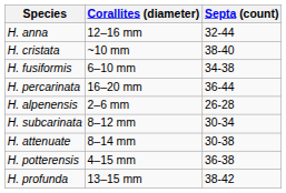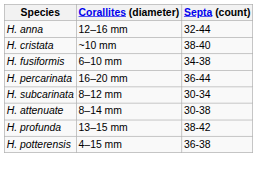 <table class="wikitable sortable sortable">
 <tr>
 <th scope="col">Species</th>
 <th scope="col"><a href='#'>Corallites</a> (diameter)</th>
 <th scope="col"><a href='#'>Septa</a> (count)</th>
 </tr>
 <tr>
 <td><em>H. anna</em></td>
 <td>12–16 mm</td>
 <td>32-44</td>
 </tr>
 <tr>
 <td><em>H. cristata</em></td>
 <td>~10 mm</td>
 <td>38-40</td>
 </tr>
 <tr>
 <td><em>H. fusiformis</em></td>
 <td>6–10 mm</td>
 <td>34-38</td>
 </tr>
 <tr>
 <td><em>H. percarinata</em></td>
 <td>16–20 mm</td>
 <td>36-44</td>
 </tr>
 <tr>
-<td><em>H. alpenensis</em></td>
-<td>2–6 mm</td>
-<td>26-28</td>
-</tr>
-<tr>
 <td><em>H. subcarinata</em></td>
 <td>8–12 mm</td>
 <td>30-34</td>
 </tr>
 <tr>
 <td><em>H. attenuate</em></td>
 <td>8–14 mm</td>
 <td>30-38</td>
 </tr>
 <tr>
+<td><em>H. profunda</em></td>
+<td>13–15 mm</td>
+<td>38-42</td>
+</tr>
+<tr>
 <td><em>H. potterensis</em></td>
 <td>4–15 mm</td>
 <td>36-38</td>
 </tr>
-<tr>
-<td><em>H. profunda</em></td>
-<td>13–15 mm</td>
-<td>38-42</td>
-</tr>
 </table>
